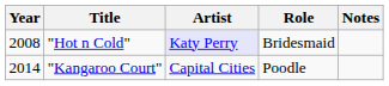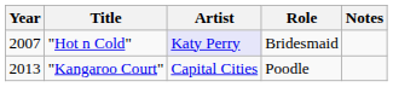 <table class="wikitable sortable">
 <tr>
 <th>Year</th>
 <th>Title</th>
 <th>Artist</th>
 <th>Role</th>
 <th class="unsortable">Notes</th>
 </tr>
 <tr>
-<td>2008</td>
+<td>2007</td>
 <td>"<a href='#'>Hot n Cold</a>"</td>
 <td style="background: lavender;"><a href='#'>Katy Perry</a></td>
 <td>Bridesmaid</td>
 <td></td>
 </tr>
 <tr>
-<td>2014</td>
+<td>2013</td>
 <td>"<a href='#'>Kangaroo Court</a>"</td>
 <td><a href='#'>Capital Cities</a></td>
 <td>Poodle</td>
 <td></td>
 </tr>
 </table>
